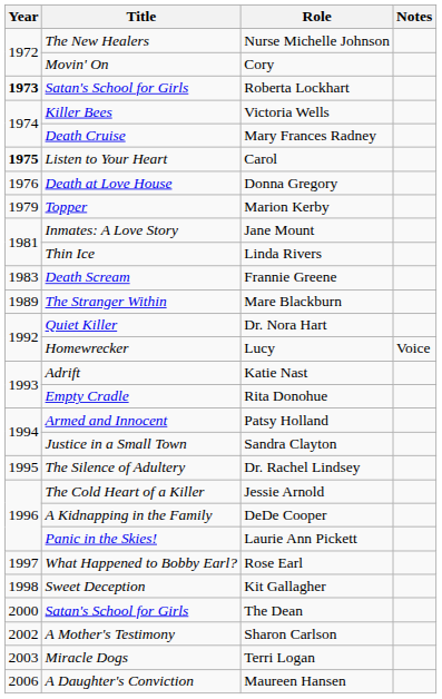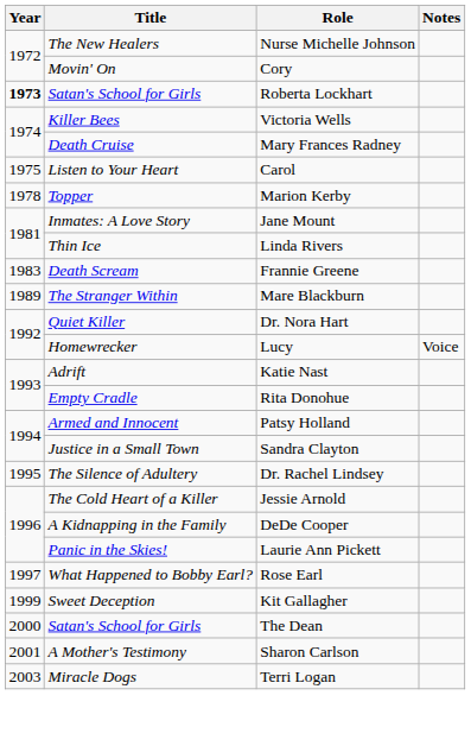 <table class="wikitable sortable">
 <tr>
 <th>Year</th>
 <th>Title</th>
 <th>Role</th>
 <th class="unsortable">Notes</th>
 </tr>
 <tr>
 <td rowspan=2>1972</td>
 <td><em>The New Healers</em></td>
 <td>Nurse Michelle Johnson</td>
 <td></td>
 </tr>
 <tr>
 <td><em>Movin' On</em></td>
 <td>Cory</td>
 <td></td>
 </tr>
 <tr>
 <td><strong>1973</strong></td>
 <td><em><a href='#'>Satan's School for Girls</a></em></td>
 <td>Roberta Lockhart</td>
 <td></td>
 </tr>
 <tr>
 <td rowspan=2>1974</td>
 <td><em><a href='#'>Killer Bees</a></em></td>
 <td>Victoria Wells</td>
 <td></td>
 </tr>
 <tr>
 <td><em><a href='#'>Death Cruise</a></em></td>
 <td>Mary Frances Radney</td>
 <td></td>
 </tr>
 <tr>
-<td><strong>1975</strong></td>
+<td>1975</td>
 <td><em>Listen to Your Heart</em></td>
 <td>Carol</td>
 <td></td>
 </tr>
 <tr>
-<td>1976</td>
-<td><em><a href='#'>Death at Love House</a></em></td>
-<td>Donna Gregory</td>
-<td></td>
-</tr>
-<tr>
-<td>1979</td>
+<td>1978</td>
 <td><em><a href='#'>Topper</a></em></td>
 <td>Marion Kerby</td>
 <td></td>
 </tr>
 <tr>
 <td rowspan=2>1981</td>
 <td><em>Inmates: A Love Story</em></td>
 <td>Jane Mount</td>
 <td></td>
 </tr>
 <tr>
 <td><em>Thin Ice</em></td>
 <td>Linda Rivers</td>
 <td></td>
 </tr>
 <tr>
 <td>1983</td>
 <td><em><a href='#'>Death Scream</a></em></td>
 <td>Frannie Greene</td>
 <td></td>
 </tr>
 <tr>
 <td>1989</td>
 <td><em><a href='#'>The Stranger Within</a></em></td>
 <td>Mare Blackburn</td>
 <td></td>
 </tr>
 <tr>
 <td rowspan=2>1992</td>
 <td><em><a href='#'>Quiet Killer</a></em></td>
 <td>Dr. Nora Hart</td>
 <td></td>
 </tr>
 <tr>
 <td><em>Homewrecker</em></td>
 <td>Lucy</td>
 <td>Voice</td>
 </tr>
 <tr>
 <td rowspan=2>1993</td>
 <td><em>Adrift</em></td>
 <td>Katie Nast</td>
 <td></td>
 </tr>
 <tr>
 <td><em><a href='#'>Empty Cradle</a></em></td>
 <td>Rita Donohue</td>
 <td></td>
 </tr>
 <tr>
 <td rowspan=2>1994</td>
 <td><em><a href='#'>Armed and Innocent</a></em></td>
 <td>Patsy Holland</td>
 <td></td>
 </tr>
 <tr>
 <td><em>Justice in a Small Town</em></td>
 <td>Sandra Clayton</td>
 <td></td>
 </tr>
 <tr>
 <td>1995</td>
 <td><em>The Silence of Adultery</em></td>
 <td>Dr. Rachel Lindsey</td>
 <td></td>
 </tr>
 <tr>
 <td rowspan=3>1996</td>
 <td><em>The Cold Heart of a Killer</em></td>
 <td>Jessie Arnold</td>
 <td></td>
 </tr>
 <tr>
 <td><em>A Kidnapping in the Family</em></td>
 <td>DeDe Cooper</td>
 <td></td>
 </tr>
 <tr>
 <td><em><a href='#'>Panic in the Skies!</a></em></td>
 <td>Laurie Ann Pickett</td>
 <td></td>
 </tr>
 <tr>
 <td>1997</td>
 <td><em>What Happened to Bobby Earl?</em></td>
 <td>Rose Earl</td>
 <td></td>
 </tr>
 <tr>
-<td>1998</td>
+<td>1999</td>
 <td><em>Sweet Deception</em></td>
 <td>Kit Gallagher</td>
 <td></td>
 </tr>
 <tr>
 <td>2000</td>
 <td><em><a href='#'>Satan's School for Girls</a></em></td>
 <td>The Dean</td>
 <td></td>
 </tr>
 <tr>
-<td>2002</td>
+<td>2001</td>
 <td><em>A Mother's Testimony</em></td>
 <td>Sharon Carlson</td>
 <td></td>
 </tr>
 <tr>
 <td>2003</td>
 <td><em>Miracle Dogs</em></td>
 <td>Terri Logan</td>
 <td></td>
 </tr>
-<tr>
-<td>2006</td>
-<td><em>A Daughter's Conviction</em></td>
-<td>Maureen Hansen</td>
-<td></td>
-</tr>
 </table>
